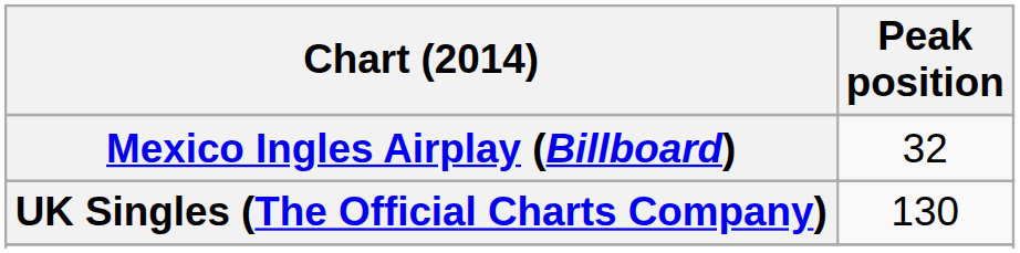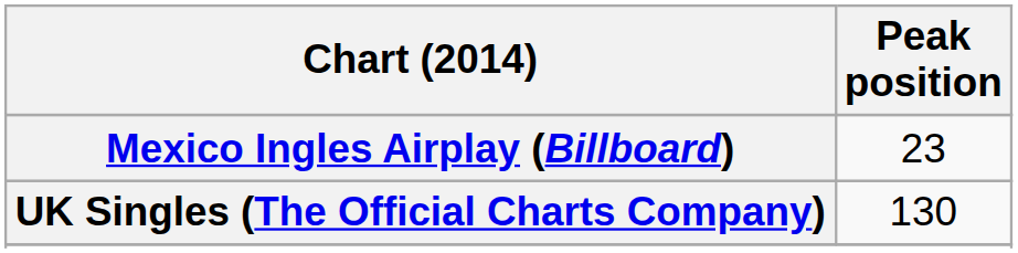 <table class="wikitable plainrowheaders sortable" style="text-align:center;">
 <tr>
 <th scope="col">Chart (2014)</th>
 <th scope="col">Peak<br>position</th>
 </tr>
 <tr>
 </tr>
 <tr>
 <th scope="row"><a href='#'>Mexico Ingles Airplay</a> (<em><a href='#'>Billboard</a></em>)</th>
-<td>32</td>
+<td>23</td>
 </tr>
 <tr>
 </tr>
 <tr>
 <th scope="row">UK Singles (<a href='#'>The Official Charts Company</a>)</th>
 <td>130</td>
 </tr>
 <tr>
 </tr>
 <tr>
 </tr>
 <tr>
 </tr>
 </table>
